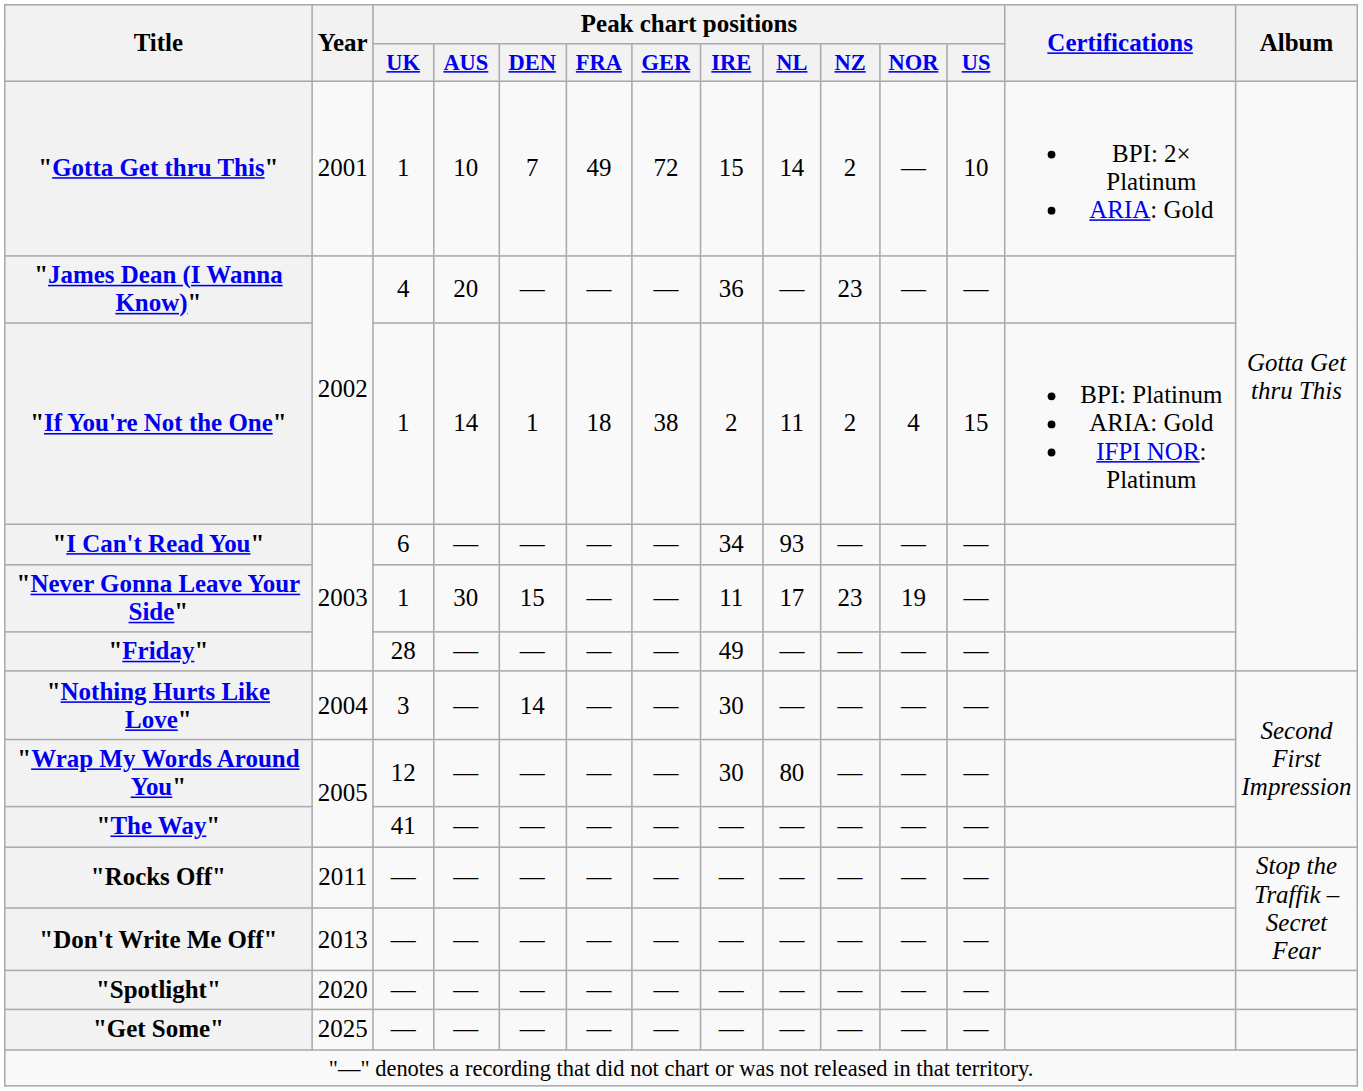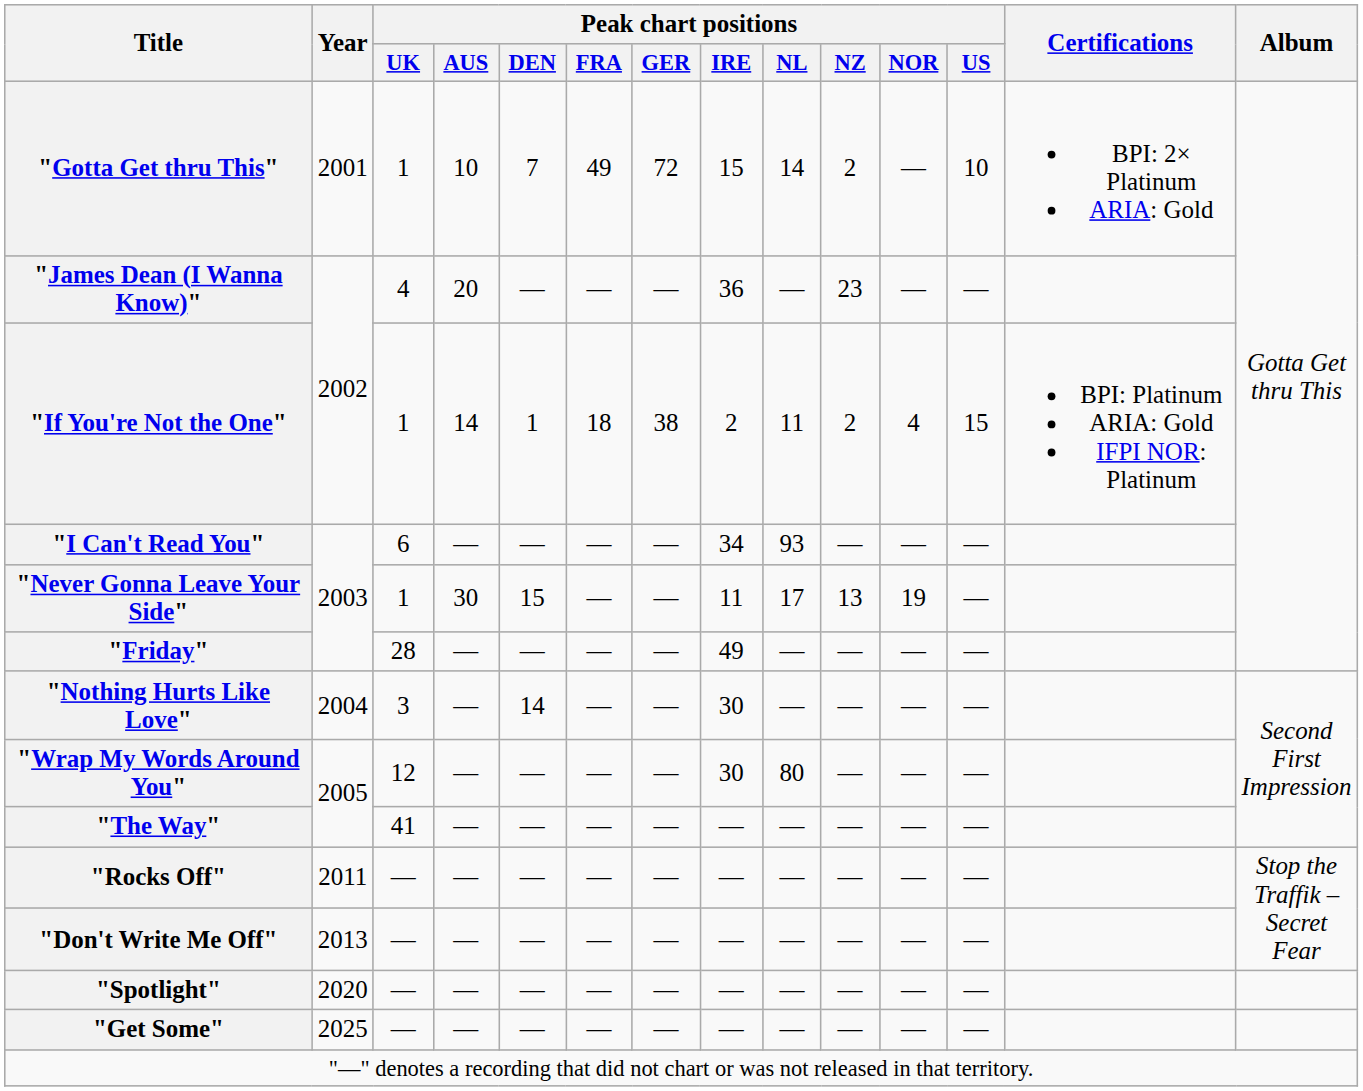 <table class="wikitable plainrowheaders" style="text-align:center;">
 <tr>
 <th scope="col" rowspan="2" style="width:20em;">Title</th>
 <th scope="col" rowspan="2">Year</th>
 <th scope="col" colspan="10">Peak chart positions</th>
 <th scope="col" rowspan="2" style="width:12em;"><a href='#'>Certifications</a></th>
 <th scope="col" rowspan="2">Album</th>
 </tr>
 <tr>
 <th style="width:3em;font-size:90%"><a href='#'>UK</a><br></th>
 <th style="width:3em;font-size:90%"><a href='#'>AUS</a><br></th>
 <th style="width:3em;font-size:90%"><a href='#'>DEN</a><br></th>
 <th style="width:3em;font-size:90%"><a href='#'>FRA</a><br></th>
 <th style="width:3em;font-size:90%"><a href='#'>GER</a><br></th>
 <th style="width:3em;font-size:90%"><a href='#'>IRE</a><br></th>
 <th style="width:3em;font-size:90%"><a href='#'>NL</a><br></th>
 <th style="width:3em;font-size:90%"><a href='#'>NZ</a><br></th>
 <th style="width:3em;font-size:90%"><a href='#'>NOR</a><br></th>
 <th style="width:3em;font-size:90%"><a href='#'>US</a><br></th>
 </tr>
 <tr>
 <th scope="row">"<a href='#'>Gotta Get thru This</a>"</th>
 <td>2001</td>
 <td>1</td>
 <td>10</td>
 <td>7</td>
 <td>49</td>
 <td>72</td>
 <td>15</td>
 <td>14</td>
 <td>2</td>
 <td>—</td>
 <td>10</td>
 <td><br><ul><li>BPI: 2× Platinum</li><li><a href='#'>ARIA</a>: Gold</li></ul></td>
 <td rowspan="6"><em>Gotta Get thru This</em></td>
 </tr>
 <tr>
 <th scope="row">"<a href='#'>James Dean (I Wanna Know)</a>"</th>
 <td rowspan="2">2002</td>
 <td>4</td>
 <td>20</td>
 <td>—</td>
 <td>—</td>
 <td>—</td>
 <td>36</td>
 <td>—</td>
 <td>23</td>
 <td>—</td>
 <td>—</td>
 <td></td>
 </tr>
 <tr>
 <th scope="row">"<a href='#'>If You're Not the One</a>"</th>
 <td>1</td>
 <td>14</td>
 <td>1</td>
 <td>18</td>
 <td>38</td>
 <td>2</td>
 <td>11</td>
 <td>2</td>
 <td>4</td>
 <td>15</td>
 <td><br><ul><li>BPI: Platinum</li><li>ARIA: Gold</li><li><a href='#'>IFPI NOR</a>: Platinum</li></ul></td>
 </tr>
 <tr>
 <th scope="row">"<a href='#'>I Can't Read You</a>"</th>
 <td rowspan="3">2003</td>
 <td>6</td>
 <td>—</td>
 <td>—</td>
 <td>—</td>
 <td>—</td>
 <td>34</td>
 <td>93</td>
 <td>—</td>
 <td>—</td>
 <td>—</td>
 <td></td>
 </tr>
 <tr>
 <th scope="row">"<a href='#'>Never Gonna Leave Your Side</a>"</th>
 <td>1</td>
 <td>30</td>
 <td>15</td>
 <td>—</td>
 <td>—</td>
 <td>11</td>
 <td>17</td>
-<td>23</td>
+<td>13</td>
 <td>19</td>
 <td>—</td>
 <td></td>
 </tr>
 <tr>
 <th scope="row">"<a href='#'>Friday</a>"</th>
 <td>28</td>
 <td>—</td>
 <td>—</td>
 <td>—</td>
 <td>—</td>
 <td>49</td>
 <td>—</td>
 <td>—</td>
 <td>—</td>
 <td>—</td>
 <td></td>
 </tr>
 <tr>
 <th scope="row">"<a href='#'>Nothing Hurts Like Love</a>"</th>
 <td>2004</td>
 <td>3</td>
 <td>—</td>
 <td>14</td>
 <td>—</td>
 <td>—</td>
 <td>30</td>
 <td>—</td>
 <td>—</td>
 <td>—</td>
 <td>—</td>
 <td></td>
 <td rowspan="3"><em>Second First Impression</em></td>
 </tr>
 <tr>
 <th scope="row">"<a href='#'>Wrap My Words Around You</a>"</th>
 <td rowspan="2">2005</td>
 <td>12</td>
 <td>—</td>
 <td>—</td>
 <td>—</td>
 <td>—</td>
 <td>30</td>
 <td>80</td>
 <td>—</td>
 <td>—</td>
 <td>—</td>
 <td></td>
 </tr>
 <tr>
 <th scope="row">"<a href='#'>The Way</a>"</th>
 <td>41</td>
 <td>—</td>
 <td>—</td>
 <td>—</td>
 <td>—</td>
 <td>—</td>
 <td>—</td>
 <td>—</td>
 <td>—</td>
 <td>—</td>
 <td></td>
 </tr>
 <tr>
 <th scope="row">"Rocks Off"</th>
 <td>2011</td>
 <td>—</td>
 <td>—</td>
 <td>—</td>
 <td>—</td>
 <td>—</td>
 <td>—</td>
 <td>—</td>
 <td>—</td>
 <td>—</td>
 <td>—</td>
 <td></td>
 <td rowspan="2"><em>Stop the Traffik – Secret Fear</em></td>
 </tr>
 <tr>
 <th scope="row">"Don't Write Me Off"</th>
 <td>2013</td>
 <td>—</td>
 <td>—</td>
 <td>—</td>
 <td>—</td>
 <td>—</td>
 <td>—</td>
 <td>—</td>
 <td>—</td>
 <td>—</td>
 <td>—</td>
 <td></td>
 </tr>
 <tr>
 <th scope="row">"Spotlight" </th>
 <td>2020</td>
 <td>—</td>
 <td>—</td>
 <td>—</td>
 <td>—</td>
 <td>—</td>
 <td>—</td>
 <td>—</td>
 <td>—</td>
 <td>—</td>
 <td>—</td>
 <td></td>
 <td></td>
 </tr>
 <tr>
 <th scope="row">"Get Some" </th>
 <td>2025</td>
 <td>—</td>
 <td>—</td>
 <td>—</td>
 <td>—</td>
 <td>—</td>
 <td>—</td>
 <td>—</td>
 <td>—</td>
 <td>—</td>
 <td>—</td>
 <td></td>
 <td></td>
 </tr>
 <tr>
 <td colspan="14" style="font-size:90%">"—" denotes a recording that did not chart or was not released in that territory.</td>
 </tr>
 </table>
